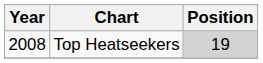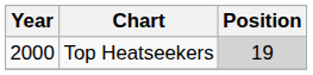 <table class="wikitable">
 <tr>
 <th>Year</th>
 <th>Chart</th>
 <th>Position</th>
 </tr>
 <tr>
-<td>2008</td>
+<td>2000</td>
 <td>Top Heatseekers</td>
 <td align="center" style="background: lightgrey;">19</td>
 </tr>
 <tr>
 </tr>
 </table>
